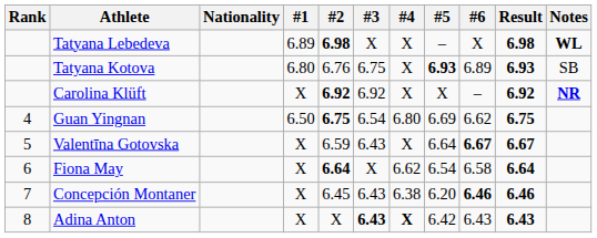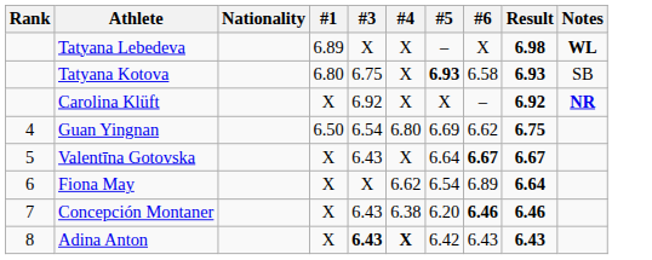 <table class="wikitable" style="text-align:center">
 <tr>
 <th>Rank</th>
 <th>Athlete</th>
 <th>Nationality</th>
 <th>#1</th>
-<th>#2</th>
 <th>#3</th>
 <th>#4</th>
 <th>#5</th>
 <th>#6</th>
 <th>Result</th>
 <th>Notes</th>
 </tr>
 <tr>
 <td></td>
 <td align=left><a href='#'>Tatyana Lebedeva</a></td>
 <td align=left></td>
 <td>6.89</td>
-<td><strong>6.98</strong></td>
 <td>X</td>
 <td>X</td>
 <td>–</td>
 <td>X</td>
 <td><strong>6.98</strong></td>
 <td><strong>WL</strong></td>
 </tr>
 <tr>
 <td></td>
 <td align=left><a href='#'>Tatyana Kotova</a></td>
 <td align=left></td>
 <td>6.80</td>
-<td>6.76</td>
 <td>6.75</td>
 <td>X</td>
 <td><strong>6.93</strong></td>
-<td>6.89</td>
+<td>6.58</td>
 <td><strong>6.93</strong></td>
 <td>SB</td>
 </tr>
 <tr>
 <td></td>
 <td align=left><a href='#'>Carolina Klüft</a></td>
 <td align=left></td>
 <td>X</td>
-<td><strong>6.92</strong></td>
 <td>6.92</td>
 <td>X</td>
 <td>X</td>
 <td>–</td>
 <td><strong>6.92</strong></td>
 <td><strong><a href='#'>NR</a></strong></td>
 </tr>
 <tr>
 <td>4</td>
 <td align=left><a href='#'>Guan Yingnan</a></td>
 <td align=left></td>
 <td>6.50</td>
-<td><strong>6.75</strong></td>
 <td>6.54</td>
 <td>6.80</td>
 <td>6.69</td>
 <td>6.62</td>
 <td><strong>6.75</strong></td>
 <td></td>
 </tr>
 <tr>
 <td>5</td>
 <td align=left><a href='#'>Valentīna Gotovska</a></td>
 <td align=left></td>
 <td>X</td>
-<td>6.59</td>
 <td>6.43</td>
 <td>X</td>
 <td>6.64</td>
 <td><strong>6.67</strong></td>
 <td><strong>6.67</strong></td>
 <td></td>
 </tr>
 <tr>
 <td>6</td>
 <td align=left><a href='#'>Fiona May</a></td>
 <td align=left></td>
 <td>X</td>
-<td><strong>6.64</strong></td>
 <td>X</td>
 <td>6.62</td>
 <td>6.54</td>
-<td>6.58</td>
+<td>6.89</td>
 <td><strong>6.64</strong></td>
 <td></td>
 </tr>
 <tr>
 <td>7</td>
 <td align=left><a href='#'>Concepción Montaner</a></td>
 <td align=left></td>
 <td>X</td>
-<td>6.45</td>
 <td>6.43</td>
 <td>6.38</td>
 <td>6.20</td>
 <td><strong>6.46</strong></td>
 <td><strong>6.46</strong></td>
 <td></td>
 </tr>
 <tr>
 <td>8</td>
 <td align=left><a href='#'>Adina Anton</a></td>
 <td align=left></td>
 <td>X</td>
-<td>X</td>
 <td><strong>6.43</strong></td>
 <td><strong>X</strong></td>
 <td>6.42</td>
 <td>6.43</td>
 <td><strong>6.43</strong></td>
 <td></td>
 </tr>
 </table>
